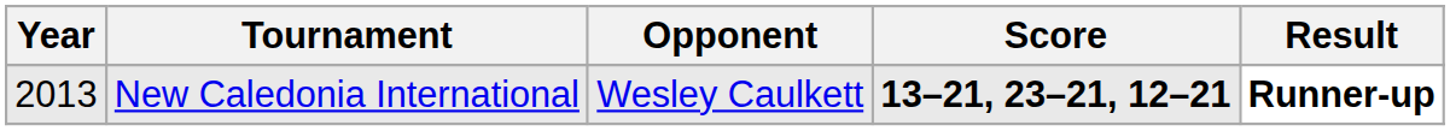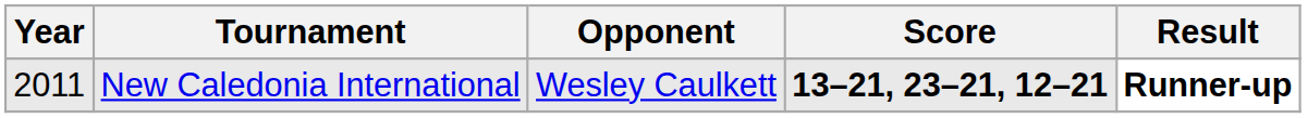 <table class="sortable wikitable" style="font-size: 90%;">
 <tr>
 <th>Year</th>
 <th>Tournament</th>
 <th>Opponent</th>
 <th>Score</th>
 <th>Result</th>
 </tr>
 <tr>
 </tr>
 <tr style="background:#E9E9E9">
-<td align="center">2013</td>
+<td align="center">2011</td>
 <td align="left"><a href='#'>New Caledonia International</a></td>
 <td align="left"> <a href='#'>Wesley Caulkett</a></td>
 <td align="left"><strong>13–21, 23–21, 12–21</strong></td>
 <td style="text-align:left; background:white"> <strong>Runner-up</strong></td>
 </tr>
 <tr>
 </tr>
 </table>
